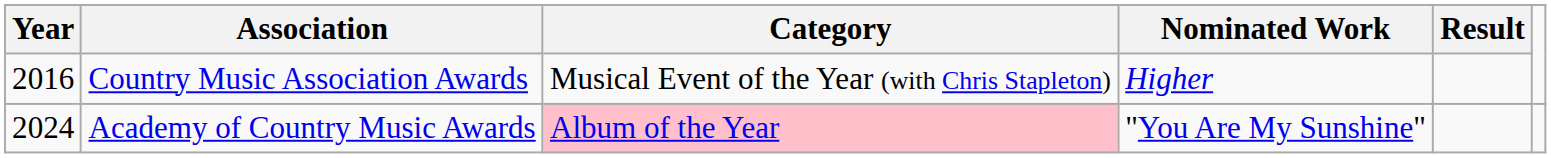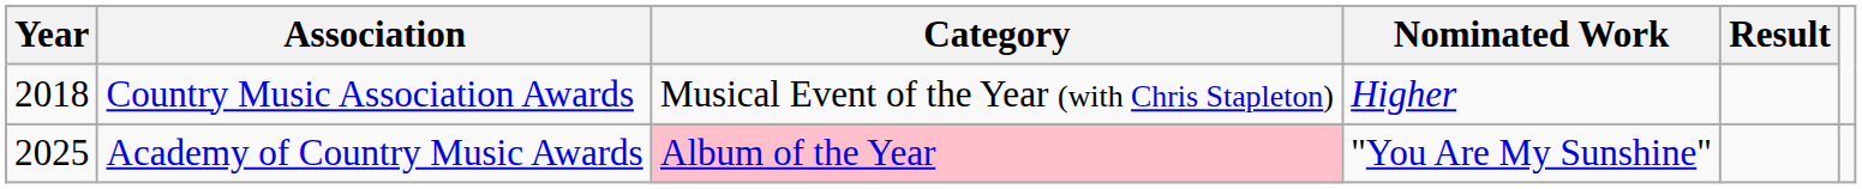 <table class="wikitable">
 <tr>
 <th>Year</th>
 <th>Association</th>
 <th>Category</th>
 <th>Nominated Work</th>
 <th>Result</th>
 </tr>
 <tr>
-<td>2016</td>
+<td>2018</td>
 <td><a href='#'>Country Music Association Awards</a></td>
 <td>Musical Event of the Year <small>(with <a href='#'>Chris Stapleton</a>)</small></td>
 <td><em><a href='#'>Higher</a></em></td>
 <td></td>
 </tr>
 <tr>
-<td>2024</td>
+<td>2025</td>
 <td><a href='#'>Academy of Country Music Awards</a></td>
 <td style="background: pink;"><a href='#'>Album of the Year</a></td>
 <td>"<a href='#'>You Are My Sunshine</a>"</td>
 <td></td>
 <td></td>
 </tr>
 </table>
